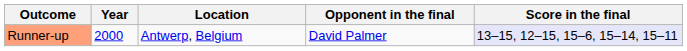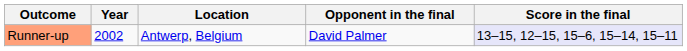 <table class="sortable wikitable">
 <tr>
 <th width="100">Outcome</th>
 <th width="50">Year</th>
 <th width="200">Location</th>
 <th width="200">Opponent in the final</th>
 <th width="250">Score in the final</th>
 </tr>
 <tr>
 <td bgcolor="ffa07a">Runner-up</td>
-<td><a href='#'>2000</a></td>
+<td><a href='#'>2002</a></td>
 <td><a href='#'>Antwerp</a>, <a href='#'>Belgium</a></td>
 <td>   <a href='#'>David Palmer</a></td>
 <td style="background: lavender;">13–15, 12–15, 15–6, 15–14, 15–11</td>
 </tr>
 </table>
